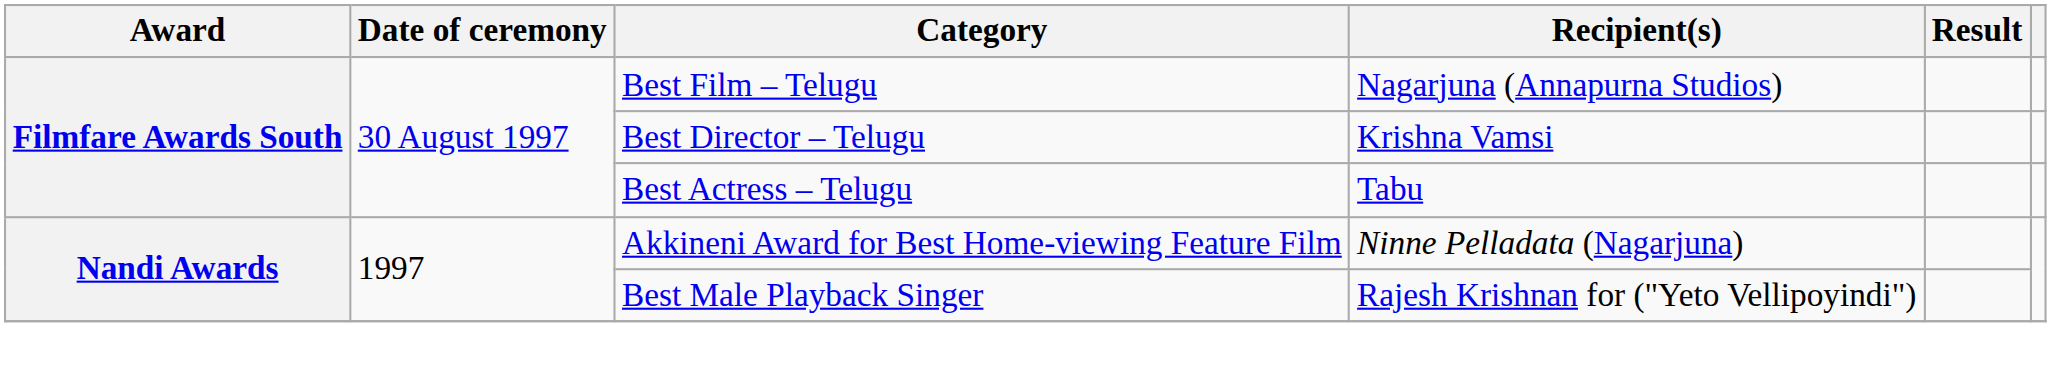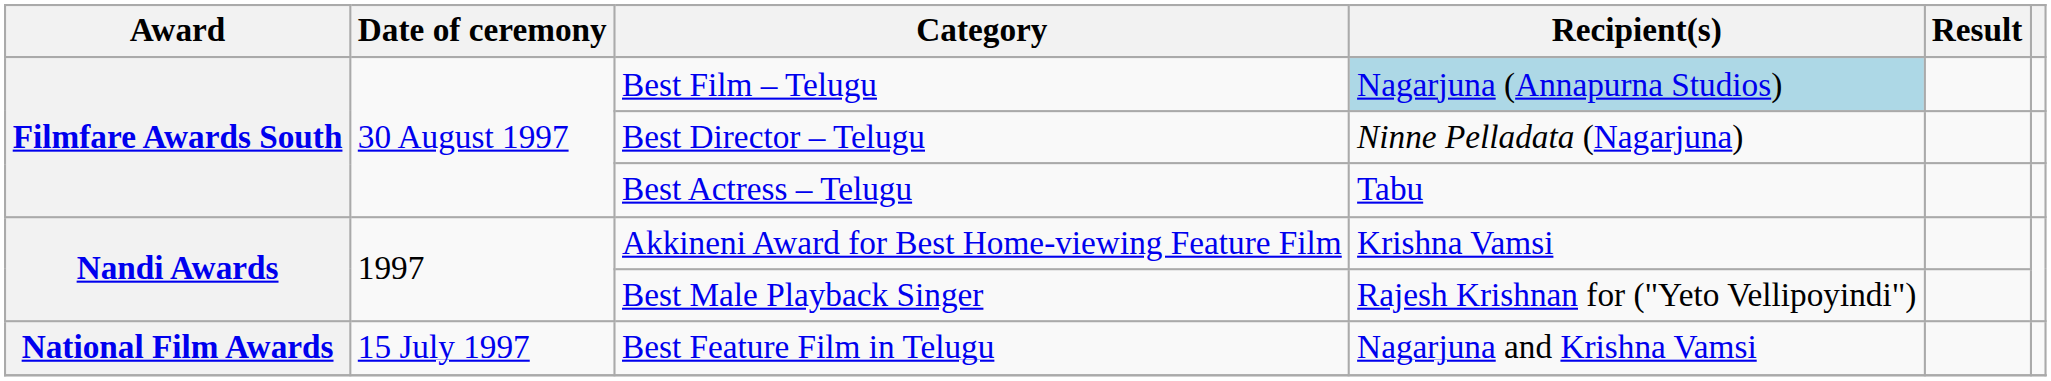 <table class="wikitable plainrowheaders sortable">
 <tr>
 <th scope="col">Award</th>
 <th scope="col">Date of ceremony</th>
 <th scope="col">Category</th>
 <th scope="col">Recipient(s)</th>
 <th scope="col" class="unsortable">Result</th>
 <th scope="col" class="unsortable"></th>
 </tr>
 <tr>
 <th scope="row" rowspan="3"><a href='#'>Filmfare Awards South</a></th>
 <td rowspan="3"><a href='#'>30 August 1997</a></td>
 <td><a href='#'>Best Film – Telugu</a></td>
-<td><a href='#'>Nagarjuna</a> (<a href='#'>Annapurna Studios</a>)</td>
+<td style="background: lightblue;"><a href='#'>Nagarjuna</a> (<a href='#'>Annapurna Studios</a>)</td>
 <td></td>
 <td style="text-align:center;"></td>
 </tr>
 <tr>
 <td><a href='#'>Best Director – Telugu</a></td>
-<td><a href='#'>Krishna Vamsi</a></td>
+<td><em>Ninne Pelladata</em> (<a href='#'>Nagarjuna</a>)</td>
 <td></td>
 <td style="text-align:center;"></td>
 </tr>
 <tr>
 <td><a href='#'>Best Actress – Telugu</a></td>
 <td><a href='#'>Tabu</a></td>
 <td></td>
 <td style="text-align:center;"></td>
 </tr>
 <tr>
 <th scope="row" rowspan="2"><a href='#'>Nandi Awards</a></th>
 <td rowspan="2">1997</td>
 <td><a href='#'>Akkineni Award for Best Home-viewing Feature Film</a></td>
-<td><em>Ninne Pelladata</em> (<a href='#'>Nagarjuna</a>)</td>
+<td><a href='#'>Krishna Vamsi</a></td>
 <td></td>
 <td style="text-align:center;" rowspan="2"></td>
 </tr>
 <tr>
 <td><a href='#'>Best Male Playback Singer</a></td>
 <td><a href='#'>Rajesh Krishnan</a> for ("Yeto Vellipoyindi")</td>
 <td></td>
 </tr>
 <tr>
+<th scope="row"><a href='#'>National Film Awards</a></th>
+<td><a href='#'>15 July 1997</a></td>
+<td><a href='#'>Best Feature Film in Telugu</a></td>
+<td><a href='#'>Nagarjuna</a> and <a href='#'>Krishna Vamsi</a></td>
+<td></td>
+<td style="text-align:center;"></td>
+</tr>
+<tr>
 </tr>
 </table>
